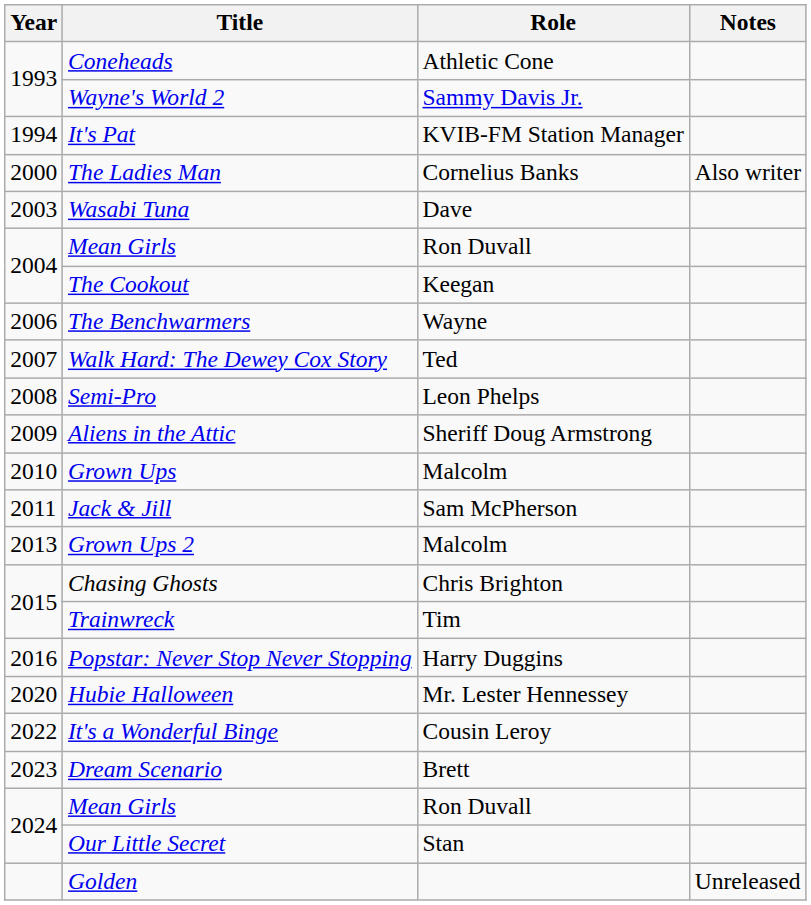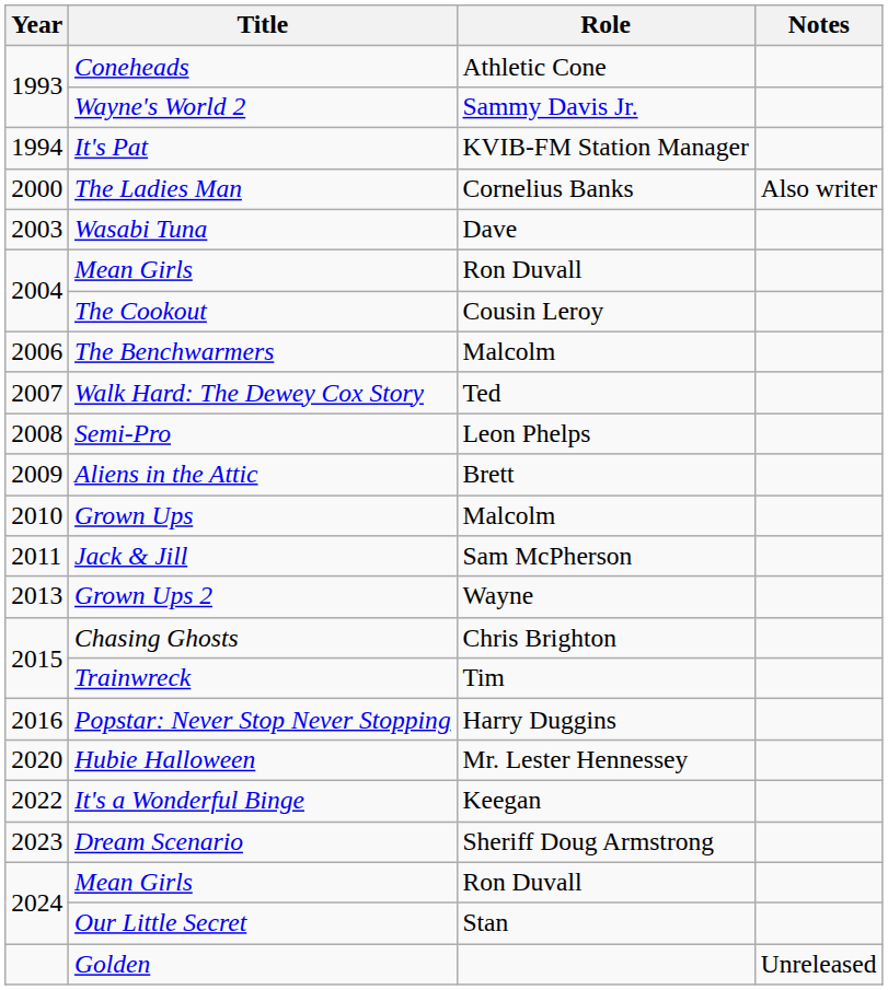 <table class="wikitable sortable">
 <tr>
 <th scope="col">Year</th>
 <th scope="col">Title</th>
 <th scope="col">Role</th>
 <th scope="col" class="unsortable">Notes</th>
 </tr>
 <tr>
 <td rowspan="2">1993</td>
 <td><em><a href='#'>Coneheads</a></em></td>
 <td>Athletic Cone</td>
 <td></td>
 </tr>
 <tr>
 <td><em><a href='#'>Wayne's World 2</a></em></td>
 <td><a href='#'>Sammy Davis Jr.</a></td>
 <td></td>
 </tr>
 <tr>
 <td>1994</td>
 <td><em><a href='#'>It's Pat</a></em></td>
 <td>KVIB-FM Station Manager</td>
 <td></td>
 </tr>
 <tr>
 <td>2000</td>
 <td><em><a href='#'>The Ladies Man</a></em></td>
 <td>Cornelius Banks</td>
 <td>Also writer</td>
 </tr>
 <tr>
 <td>2003</td>
 <td><em><a href='#'>Wasabi Tuna</a></em></td>
 <td>Dave</td>
 <td></td>
 </tr>
 <tr>
 <td rowspan="2">2004</td>
 <td><em><a href='#'>Mean Girls</a></em></td>
 <td>Ron Duvall</td>
 <td></td>
 </tr>
 <tr>
 <td><em><a href='#'>The Cookout</a></em></td>
-<td>Keegan</td>
+<td>Cousin Leroy</td>
 <td></td>
 </tr>
 <tr>
 <td>2006</td>
 <td><em><a href='#'>The Benchwarmers</a></em></td>
-<td>Wayne</td>
+<td>Malcolm</td>
 <td></td>
 </tr>
 <tr>
 <td>2007</td>
 <td><em><a href='#'>Walk Hard: The Dewey Cox Story</a></em></td>
 <td>Ted</td>
 <td></td>
 </tr>
 <tr>
 <td>2008</td>
 <td><em><a href='#'>Semi-Pro</a></em></td>
 <td>Leon Phelps</td>
 <td></td>
 </tr>
 <tr>
 <td>2009</td>
 <td><em><a href='#'>Aliens in the Attic</a></em></td>
-<td>Sheriff Doug Armstrong</td>
+<td>Brett</td>
 <td></td>
 </tr>
 <tr>
 <td>2010</td>
 <td><em><a href='#'>Grown Ups</a></em></td>
 <td>Malcolm</td>
 <td></td>
 </tr>
 <tr>
 <td>2011</td>
 <td><em><a href='#'>Jack & Jill</a></em></td>
 <td>Sam McPherson</td>
 <td></td>
 </tr>
 <tr>
 <td>2013</td>
 <td><em><a href='#'>Grown Ups 2</a></em></td>
-<td>Malcolm</td>
+<td>Wayne</td>
 <td></td>
 </tr>
 <tr>
 <td rowspan="2">2015</td>
 <td><em>Chasing Ghosts</em></td>
 <td>Chris Brighton</td>
 <td></td>
 </tr>
 <tr>
 <td><em><a href='#'>Trainwreck</a></em></td>
 <td>Tim</td>
 <td></td>
 </tr>
 <tr>
 <td>2016</td>
 <td><em><a href='#'>Popstar: Never Stop Never Stopping</a></em></td>
 <td>Harry Duggins</td>
 <td></td>
 </tr>
 <tr>
 <td>2020</td>
 <td><em><a href='#'>Hubie Halloween</a></em></td>
 <td>Mr. Lester Hennessey</td>
 <td></td>
 </tr>
 <tr>
 <td>2022</td>
 <td><em><a href='#'>It's a Wonderful Binge</a></em></td>
-<td>Cousin Leroy</td>
+<td>Keegan</td>
 <td></td>
 </tr>
 <tr>
 <td>2023</td>
 <td><em><a href='#'>Dream Scenario</a></em></td>
-<td>Brett</td>
+<td>Sheriff Doug Armstrong</td>
 <td></td>
 </tr>
 <tr>
 <td rowspan="2">2024</td>
 <td><em><a href='#'>Mean Girls</a></em></td>
 <td>Ron Duvall</td>
 <td></td>
 </tr>
 <tr>
 <td><em><a href='#'>Our Little Secret</a></em></td>
 <td>Stan</td>
 <td></td>
 </tr>
 <tr>
 <td></td>
 <td><em><a href='#'>Golden</a></em></td>
 <td></td>
 <td>Unreleased</td>
 </tr>
 </table>
